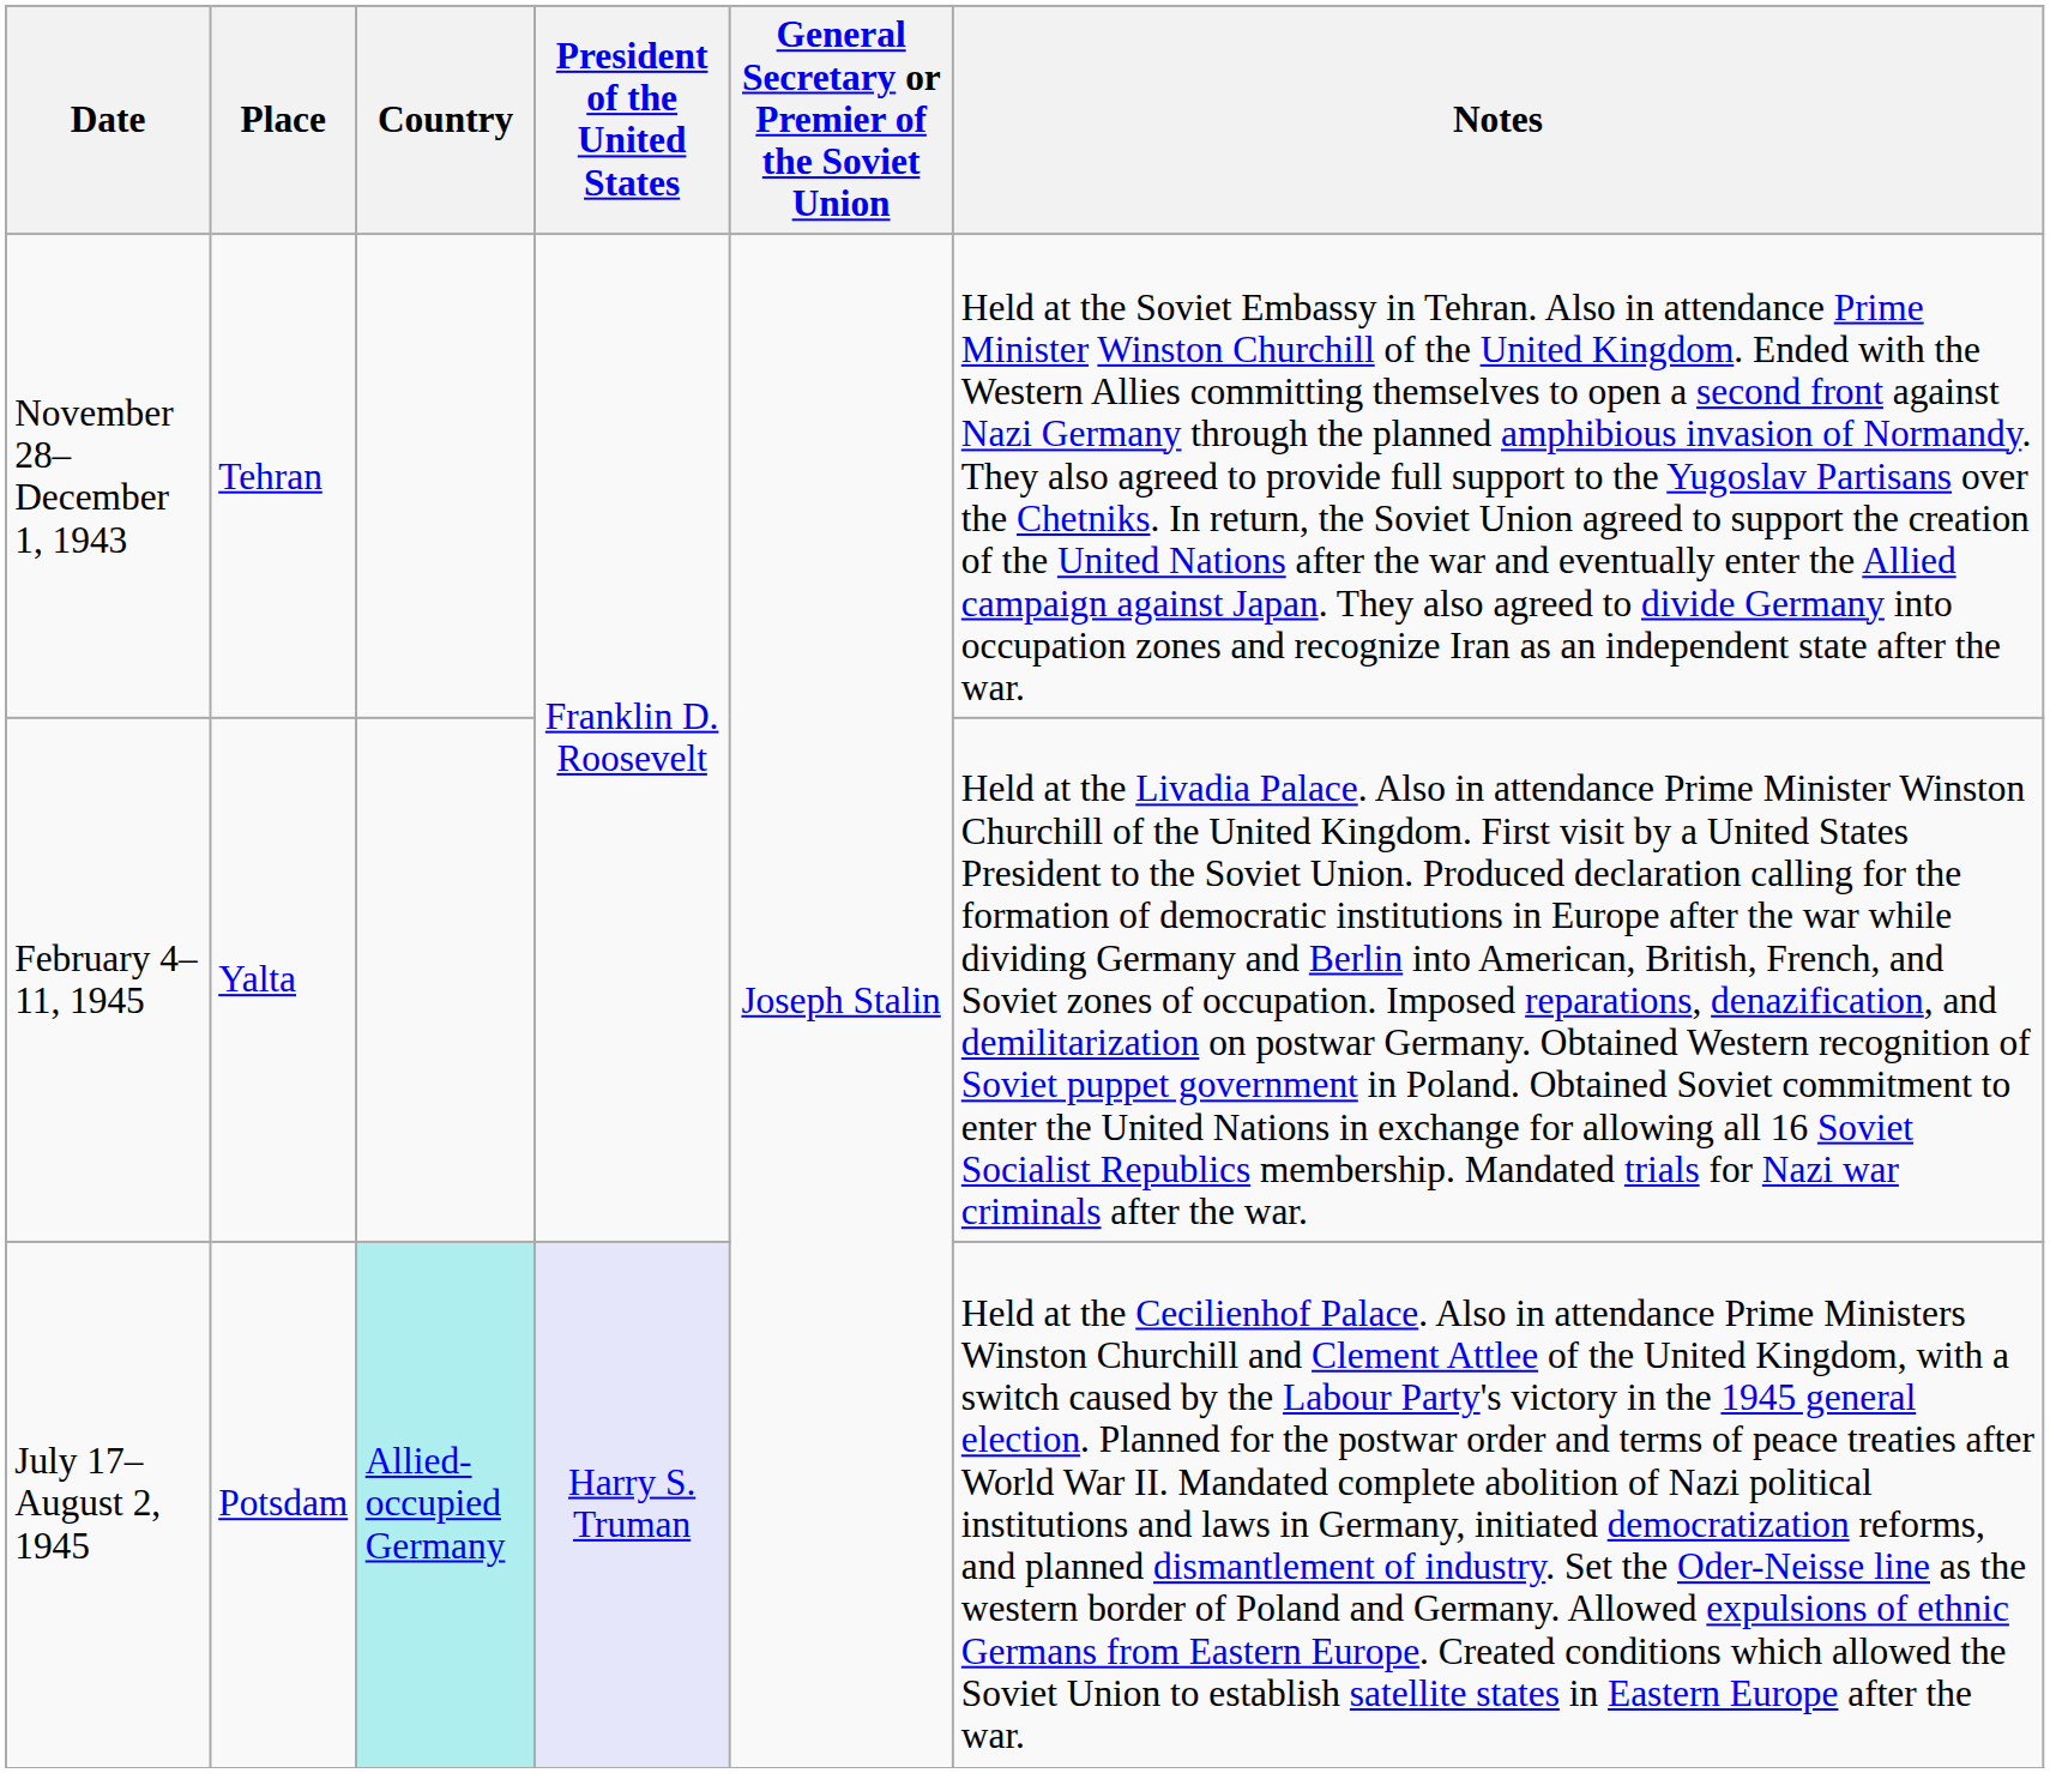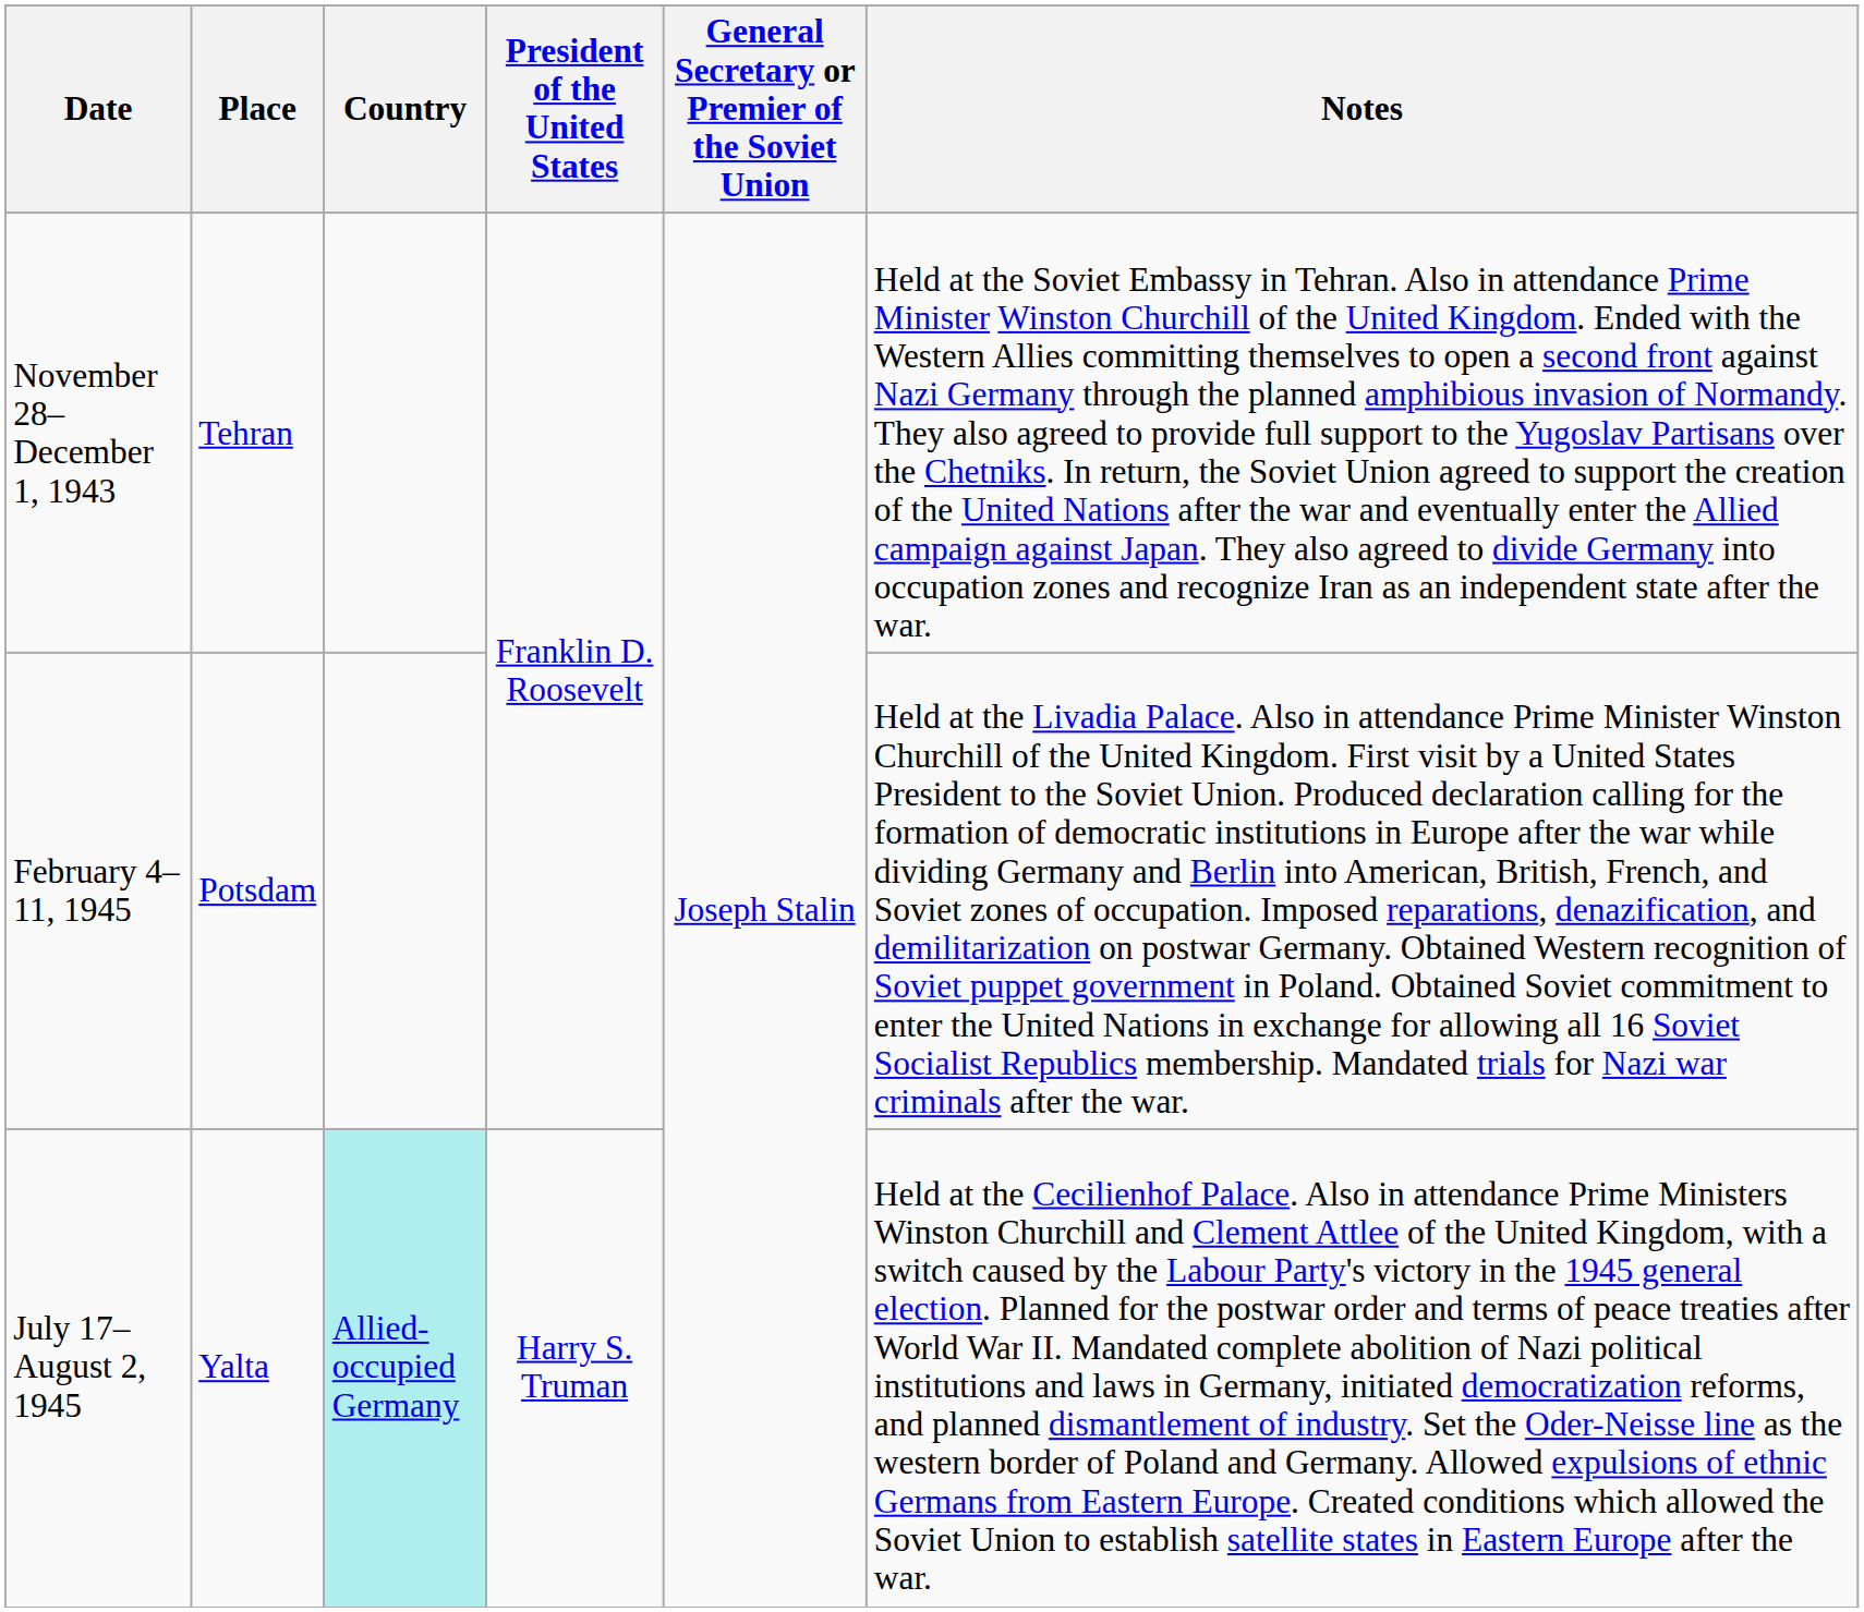 <table class="wikitable">
 <tr>
 <th>Date</th>
 <th>Place</th>
 <th>Country</th>
 <th><a href='#'>President of the United States</a></th>
 <th><a href='#'>General Secretary</a> or <a href='#'>Premier of the Soviet Union</a></th>
 <th>Notes</th>
 </tr>
 <tr>
 <td>November 28–December 1, 1943</td>
 <td><a href='#'>Tehran</a></td>
 <td> </td>
 <td rowspan="2" align="center"><a href='#'>Franklin D. Roosevelt</a></td>
 <td rowspan="3" align="center"><a href='#'>Joseph Stalin</a></td>
 <td><br>Held at the Soviet Embassy in Tehran. Also in attendance <a href='#'>Prime Minister</a> <a href='#'>Winston Churchill</a> of the <a href='#'>United Kingdom</a>. Ended with the Western Allies committing themselves to open a <a href='#'>second front</a> against <a href='#'>Nazi Germany</a> through the planned <a href='#'>amphibious invasion of Normandy</a>. They also agreed to provide full support to the <a href='#'>Yugoslav Partisans</a> over the <a href='#'>Chetniks</a>. In return, the Soviet Union agreed to support the creation of the <a href='#'>United Nations</a> after the war and eventually enter the <a href='#'>Allied campaign against Japan</a>. They also agreed to <a href='#'>divide Germany</a> into occupation zones and recognize Iran as an independent state after the war.</td>
 </tr>
 <tr>
 <td>February 4–11, 1945</td>
-<td><a href='#'>Yalta</a></td>
+<td><a href='#'>Potsdam</a></td>
 <td></td>
 <td><br>Held at the <a href='#'>Livadia Palace</a>. Also in attendance Prime Minister Winston Churchill of the United Kingdom.  First visit by a United States President to the Soviet Union. Produced declaration calling for the formation of democratic institutions in Europe after the war while dividing Germany and <a href='#'>Berlin</a> into American, British, French, and Soviet zones of occupation. Imposed <a href='#'>reparations</a>, <a href='#'>denazification</a>, and <a href='#'>demilitarization</a> on postwar Germany. Obtained Western recognition of <a href='#'>Soviet puppet government</a> in Poland. Obtained Soviet commitment to enter the United Nations in exchange for allowing all 16 <a href='#'>Soviet Socialist Republics</a> membership. Mandated <a href='#'>trials</a> for <a href='#'>Nazi war criminals</a> after the war.</td>
 </tr>
 <tr>
 <td>July 17–August 2, 1945</td>
-<td><a href='#'>Potsdam</a></td>
+<td><a href='#'>Yalta</a></td>
 <td style="background: paleturquoise;"><a href='#'>Allied-occupied Germany</a></td>
-<td align="center" style="background: lavender;"><a href='#'>Harry S. Truman</a></td>
+<td align="center"><a href='#'>Harry S. Truman</a></td>
 <td><br>Held at the <a href='#'>Cecilienhof Palace</a>. Also in attendance Prime Ministers Winston Churchill and <a href='#'>Clement Attlee</a> of the United Kingdom, with a switch caused by the <a href='#'>Labour Party</a>'s victory in the <a href='#'>1945 general election</a>. Planned for the postwar order and terms of peace treaties after World War II. Mandated complete abolition of Nazi political institutions and laws in Germany, initiated <a href='#'>democratization</a> reforms, and planned <a href='#'>dismantlement of industry</a>. Set the <a href='#'>Oder-Neisse line</a> as the western border of Poland and Germany. Allowed <a href='#'>expulsions of ethnic Germans from Eastern Europe</a>. Created conditions which allowed the Soviet Union to establish <a href='#'>satellite states</a> in <a href='#'>Eastern Europe</a> after the war.</td>
 </tr>
 <tr>
 </tr>
 </table>
